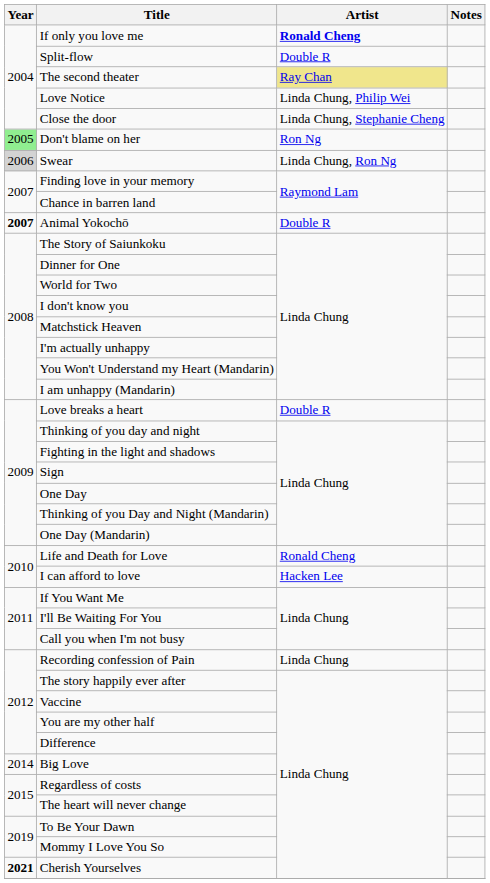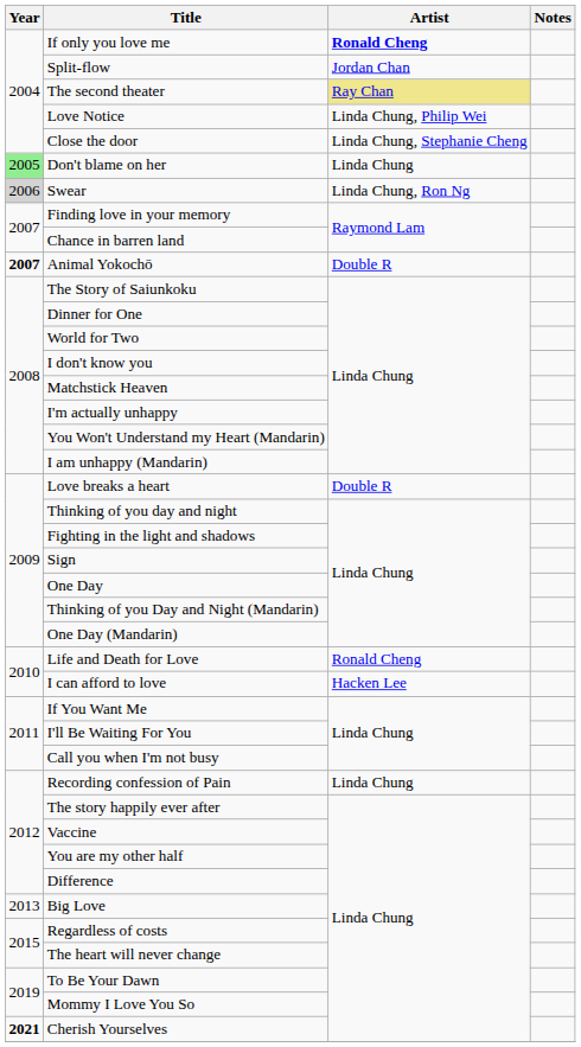 <table class="wikitable sortable">
 <tr>
 <th>Year</th>
 <th>Title</th>
 <th>Artist</th>
 <th>Notes</th>
 </tr>
 <tr>
 <td rowspan="5">2004</td>
 <td>If only you love me</td>
 <td><strong><a href='#'>Ronald Cheng</a></strong></td>
 <td></td>
 </tr>
 <tr>
 <td>Split-flow</td>
-<td><a href='#'>Double R</a></td>
+<td><a href='#'>Jordan Chan</a></td>
 <td></td>
 </tr>
 <tr>
 <td>The second theater</td>
 <td style="background: khaki;"><a href='#'>Ray Chan</a></td>
 <td></td>
 </tr>
 <tr>
 <td>Love Notice</td>
 <td>Linda Chung, <a href='#'>Philip Wei</a></td>
 <td></td>
 </tr>
 <tr>
 <td>Close the door</td>
 <td>Linda Chung, <a href='#'>Stephanie Cheng</a></td>
 <td></td>
 </tr>
 <tr>
 <td style="background: lightgreen;">2005</td>
 <td>Don't blame on her</td>
-<td><a href='#'>Ron Ng</a></td>
+<td>Linda Chung</td>
 <td></td>
 </tr>
 <tr>
 <td style="background: lightgrey;">2006</td>
 <td>Swear</td>
 <td>Linda Chung, <a href='#'>Ron Ng</a></td>
 <td></td>
 </tr>
 <tr>
 <td rowspan="2">2007</td>
 <td>Finding love in your memory</td>
 <td rowspan="2"><a href='#'>Raymond Lam</a></td>
 <td></td>
 </tr>
 <tr>
 <td>Chance in barren land</td>
 <td></td>
 </tr>
 <tr>
 <td><strong>2007</strong></td>
 <td>Animal Yokochō</td>
 <td><a href='#'>Double R</a></td>
 <td></td>
 </tr>
 <tr>
 <td rowspan="8">2008</td>
 <td>The Story of Saiunkoku</td>
 <td rowspan="8">Linda Chung</td>
 <td></td>
 </tr>
 <tr>
 <td>Dinner for One</td>
 <td></td>
 </tr>
 <tr>
 <td>World for Two</td>
 <td></td>
 </tr>
 <tr>
 <td>I don't know you</td>
 <td></td>
 </tr>
 <tr>
 <td>Matchstick Heaven</td>
 <td></td>
 </tr>
 <tr>
 <td>I'm actually unhappy</td>
 <td></td>
 </tr>
 <tr>
 <td>You Won't Understand my Heart (Mandarin)</td>
 <td></td>
 </tr>
 <tr>
 <td>I am unhappy (Mandarin)</td>
 <td></td>
 </tr>
 <tr>
 <td rowspan="7">2009</td>
 <td>Love breaks a heart</td>
 <td><a href='#'>Double R</a></td>
 <td></td>
 </tr>
 <tr>
 <td>Thinking of you day and night</td>
 <td rowspan="6">Linda Chung</td>
 <td></td>
 </tr>
 <tr>
 <td>Fighting in the light and shadows</td>
 <td></td>
 </tr>
 <tr>
 <td>Sign</td>
 <td></td>
 </tr>
 <tr>
 <td>One Day</td>
 <td></td>
 </tr>
 <tr>
 <td>Thinking of you Day and Night (Mandarin)</td>
 <td></td>
 </tr>
 <tr>
 <td>One Day (Mandarin)</td>
 <td></td>
 </tr>
 <tr>
 <td rowspan="2">2010</td>
 <td>Life and Death for Love</td>
 <td><a href='#'>Ronald Cheng</a></td>
 <td></td>
 </tr>
 <tr>
 <td>I can afford to love</td>
 <td><a href='#'>Hacken Lee</a></td>
 <td></td>
 </tr>
 <tr>
 <td rowspan="3">2011</td>
 <td>If You Want Me</td>
 <td rowspan="3">Linda Chung</td>
 <td></td>
 </tr>
 <tr>
 <td>I'll Be Waiting For You</td>
 <td></td>
 </tr>
 <tr>
 <td>Call you when I'm not busy</td>
 <td></td>
 </tr>
 <tr>
 <td rowspan="5">2012</td>
 <td>Recording confession of Pain</td>
 <td>Linda Chung</td>
 <td></td>
 </tr>
 <tr>
 <td>The story happily ever after</td>
 <td rowspan="10">Linda Chung</td>
 <td></td>
 </tr>
 <tr>
 <td>Vaccine</td>
 <td></td>
 </tr>
 <tr>
 <td>You are my other half</td>
 <td></td>
 </tr>
 <tr>
 <td>Difference</td>
 <td></td>
 </tr>
 <tr>
-<td>2014</td>
+<td>2013</td>
 <td>Big Love</td>
 <td></td>
 </tr>
 <tr>
 <td rowspan="2">2015</td>
 <td>Regardless of costs</td>
 <td></td>
 </tr>
 <tr>
 <td>The heart will never change</td>
 <td></td>
 </tr>
 <tr>
 <td rowspan="2">2019</td>
 <td>To Be Your Dawn</td>
 <td></td>
 </tr>
 <tr>
 <td>Mommy I Love You So</td>
 <td></td>
 </tr>
 <tr>
 <td><strong>2021</strong></td>
 <td>Cherish Yourselves</td>
 <td></td>
 </tr>
 <tr>
 </tr>
 </table>
